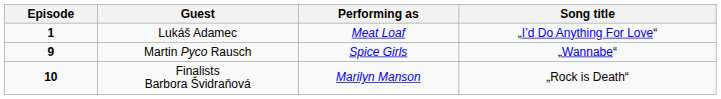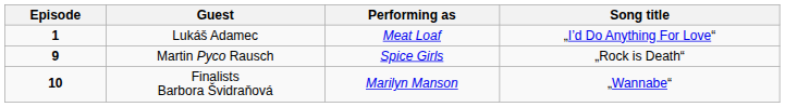 <table class="wikitable"; style="width:60%; text-align:center;">
 <tr>
 <th>Episode</th>
 <th>Guest</th>
 <th>Performing as</th>
 <th>Song title</th>
 </tr>
 <tr>
 <td><strong>1</strong></td>
 <td>Lukáš Adamec</td>
 <td><em><a href='#'>Meat Loaf</a></em></td>
 <td>„<a href='#'>I’d Do Anything For Love</a>“</td>
 </tr>
 <tr>
 <td><strong>9</strong></td>
 <td>Martin <em>Pyco</em> Rausch</td>
 <td><em><a href='#'>Spice Girls</a></em></td>
-<td>„<a href='#'>Wannabe</a>“</td>
+<td>„Rock is Death“</td>
 </tr>
 <tr>
 <td><strong>10</strong></td>
 <td>Finalists<br>Barbora Švidraňová</td>
 <td><em><a href='#'>Marilyn Manson</a></em></td>
-<td>„Rock is Death“</td>
+<td>„<a href='#'>Wannabe</a>“</td>
 </tr>
 </table>
